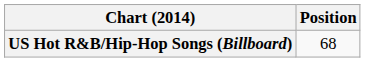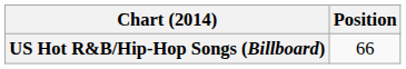 <table class="wikitable plainrowheaders" style="text-align:center">
 <tr>
 <th scope="col">Chart (2014)</th>
 <th scope="col">Position</th>
 </tr>
 <tr>
 <th scope="row">US Hot R&B/Hip-Hop Songs (<em>Billboard</em>)</th>
-<td>68</td>
+<td>66</td>
 </tr>
 </table>
